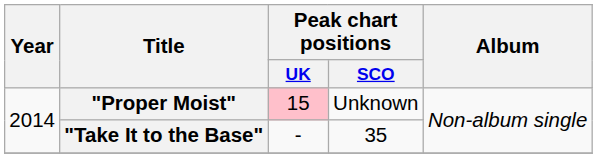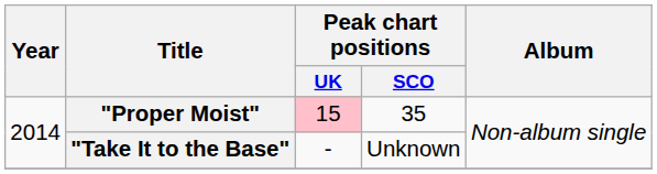 <table class="wikitable plainrowheaders" style="text-align:center;">
 <tr>
 <th scope="col" rowspan="2">Year</th>
 <th scope="col" rowspan="2">Title</th>
 <th scope="col" colspan="2">Peak chart positions</th>
 <th scope="col" rowspan="2">Album</th>
 </tr>
 <tr>
 <th scope="col" style="width:3em;font-size:85%;"><a href='#'>UK</a></th>
 <th scope="col" style="width:3em;font-size:85%;"><a href='#'>SCO</a><br></th>
 </tr>
 <tr>
 <td rowspan="2">2014</td>
 <th scope="row">"Proper Moist"</th>
 <td style="background: pink;">15</td>
-<td>Unknown</td>
+<td>35</td>
 <td rowspan="2"><em>Non-album single</em></td>
 </tr>
 <tr>
 <th scope="row">"Take It to the Base"</th>
 <td>-</td>
-<td>35</td>
+<td>Unknown</td>
 </tr>
 <tr>
 </tr>
 </table>
